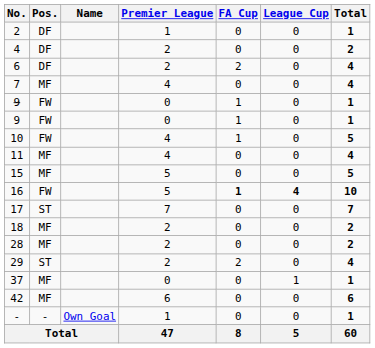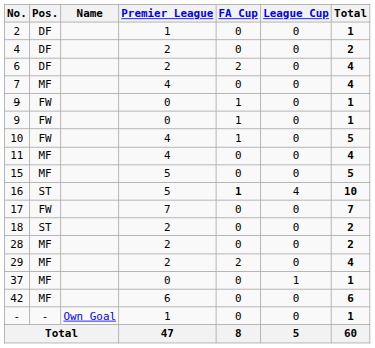 <table class="wikitable sortable" style="text-align: center;">
 <tr>
 <th rowspan="1">No.</th>
 <th rowspan="1">Pos.</th>
 <th rowspan="1">Name</th>
 <th rowspan="1"><a href='#'>Premier League</a></th>
 <th rowspan="1"><a href='#'>FA Cup</a></th>
 <th rowspan="1"><a href='#'>League Cup</a></th>
 <th rowspan="1">Total</th>
 </tr>
 <tr>
 <td>2</td>
 <td>DF</td>
 <td></td>
 <td>1</td>
 <td>0</td>
 <td>0</td>
 <td><strong>1</strong></td>
 </tr>
 <tr>
 <td>4</td>
 <td>DF</td>
 <td></td>
 <td>2</td>
 <td>0</td>
 <td>0</td>
 <td><strong>2</strong></td>
 </tr>
 <tr>
 <td>6</td>
 <td>DF</td>
 <td></td>
 <td>2</td>
 <td>2</td>
 <td>0</td>
 <td><strong>4</strong></td>
 </tr>
 <tr>
 <td>7</td>
 <td>MF</td>
 <td></td>
 <td>4</td>
 <td>0</td>
 <td>0</td>
 <td><strong>4</strong></td>
 </tr>
 <tr>
 <td><s>9</s></td>
 <td>FW</td>
 <td></td>
 <td>0</td>
 <td>1</td>
 <td>0</td>
 <td><strong>1</strong></td>
 </tr>
 <tr>
 <td>9</td>
 <td>FW</td>
 <td></td>
 <td>0</td>
 <td>1</td>
 <td>0</td>
 <td><strong>1</strong></td>
 </tr>
 <tr>
 <td>10</td>
 <td>FW</td>
 <td></td>
 <td>4</td>
 <td>1</td>
 <td>0</td>
 <td><strong>5</strong></td>
 </tr>
 <tr>
 <td>11</td>
 <td>MF</td>
 <td></td>
 <td>4</td>
 <td>0</td>
 <td>0</td>
 <td><strong>4</strong></td>
 </tr>
 <tr>
 <td>15</td>
 <td>MF</td>
 <td></td>
 <td>5</td>
 <td>0</td>
 <td>0</td>
 <td><strong>5</strong></td>
 </tr>
 <tr>
 <td>16</td>
-<td>FW</td>
+<td>ST</td>
 <td></td>
 <td>5</td>
 <td><strong>1</strong></td>
-<td><strong>4</strong></td>
+<td>4</td>
 <td><strong>10</strong></td>
 </tr>
 <tr>
 <td>17</td>
-<td>ST</td>
+<td>FW</td>
 <td></td>
 <td>7</td>
 <td>0</td>
 <td>0</td>
 <td><strong>7</strong></td>
 </tr>
 <tr>
 <td>18</td>
-<td>MF</td>
+<td>ST</td>
 <td></td>
 <td>2</td>
 <td>0</td>
 <td>0</td>
 <td><strong>2</strong></td>
 </tr>
 <tr>
 <td>28</td>
 <td>MF</td>
 <td></td>
 <td>2</td>
 <td>0</td>
 <td>0</td>
 <td><strong>2</strong></td>
 </tr>
 <tr>
 <td>29</td>
-<td>ST</td>
+<td>MF</td>
 <td></td>
 <td>2</td>
 <td>2</td>
 <td>0</td>
 <td><strong>4</strong></td>
 </tr>
 <tr>
 <td>37</td>
 <td>MF</td>
 <td></td>
 <td>0</td>
 <td>0</td>
 <td>1</td>
 <td><strong>1</strong></td>
 </tr>
 <tr>
 <td>42</td>
 <td>MF</td>
 <td></td>
 <td>6</td>
 <td>0</td>
 <td>0</td>
 <td><strong>6</strong></td>
 </tr>
 <tr>
 <td>-</td>
 <td>-</td>
 <td><a href='#'>Own Goal</a></td>
 <td>1</td>
 <td>0</td>
 <td>0</td>
 <td><strong>1</strong></td>
 </tr>
 <tr>
 <th colspan=3>Total</th>
 <th>47</th>
 <th>8</th>
 <th>5</th>
 <th>60</th>
 </tr>
 </table>
